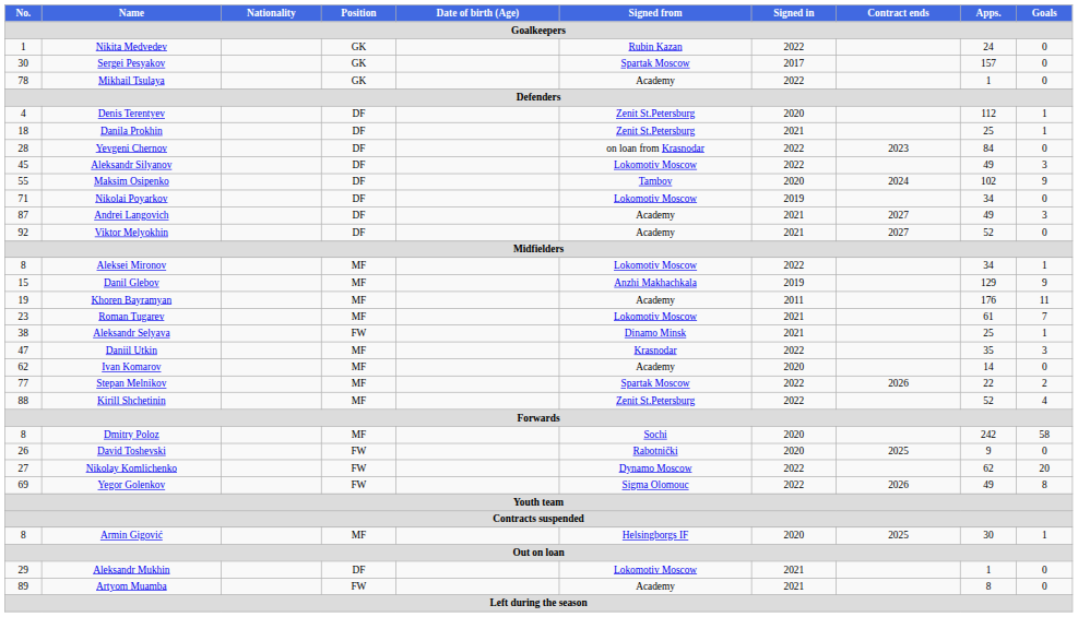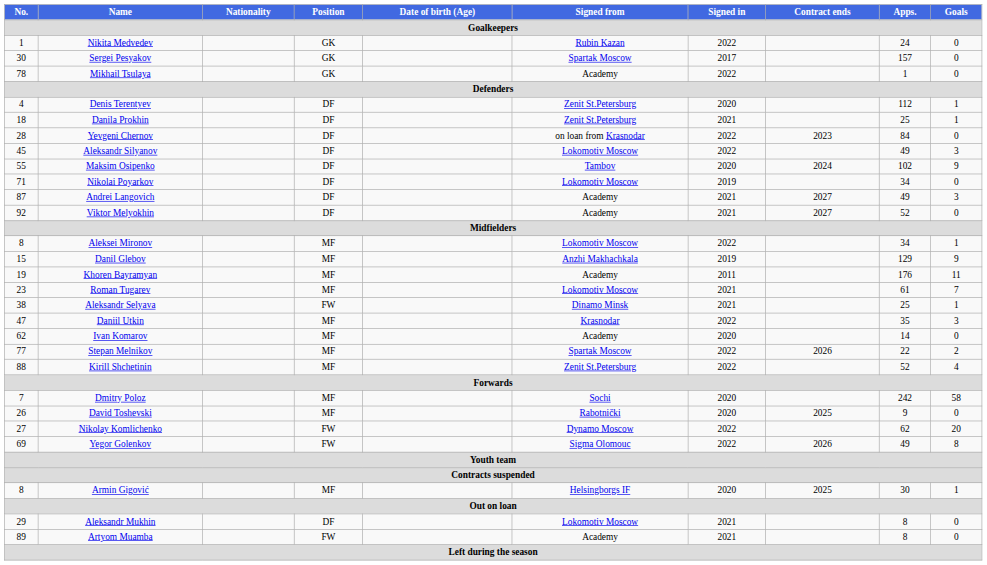 <table class="wikitable"  style="text-align:center; font-size:90%; width:95%;">
 <tr>
 <th style="background:#4169E1; color:white; text-align:center;">No.</th>
 <th style="background:#4169E1; color:white; text-align:center;">Name</th>
 <th style="background:#4169E1; color:white; text-align:center;">Nationality</th>
 <th style="background:#4169E1; color:white; text-align:center;">Position</th>
 <th style="background:#4169E1; color:white; text-align:center;">Date of birth (Age)</th>
 <th style="background:#4169E1; color:white; text-align:center;">Signed from</th>
 <th style="background:#4169E1; color:white; text-align:center;">Signed in</th>
 <th style="background:#4169E1; color:white; text-align:center;">Contract ends</th>
 <th style="background:#4169E1; color:white; text-align:center;">Apps.</th>
 <th style="background:#4169E1; color:white; text-align:center;">Goals</th>
 </tr>
 <tr>
 <th colspan="11"  style="background:#dcdcdc; text-align:center;">Goalkeepers</th>
 </tr>
 <tr>
 <td>1</td>
 <td><a href='#'>Nikita Medvedev</a></td>
 <td></td>
 <td>GK</td>
 <td></td>
 <td><a href='#'>Rubin Kazan</a></td>
 <td>2022</td>
 <td></td>
 <td>24</td>
 <td>0</td>
 </tr>
 <tr>
 <td>30</td>
 <td><a href='#'>Sergei Pesyakov</a></td>
 <td></td>
 <td>GK</td>
 <td></td>
 <td><a href='#'>Spartak Moscow</a></td>
 <td>2017</td>
 <td></td>
 <td>157</td>
 <td>0</td>
 </tr>
 <tr>
 <td>78</td>
 <td><a href='#'>Mikhail Tsulaya</a></td>
 <td></td>
 <td>GK</td>
 <td></td>
 <td>Academy</td>
 <td>2022</td>
 <td></td>
 <td>1</td>
 <td>0</td>
 </tr>
 <tr>
 <th colspan="11"  style="background:#dcdcdc; text-align:center;">Defenders</th>
 </tr>
 <tr>
 <td>4</td>
 <td><a href='#'>Denis Terentyev</a></td>
 <td></td>
 <td>DF</td>
 <td></td>
 <td><a href='#'>Zenit St.Petersburg</a></td>
 <td>2020</td>
 <td></td>
 <td>112</td>
 <td>1</td>
 </tr>
 <tr>
 <td>18</td>
 <td><a href='#'>Danila Prokhin</a></td>
 <td></td>
 <td>DF</td>
 <td></td>
 <td><a href='#'>Zenit St.Petersburg</a></td>
 <td>2021</td>
 <td></td>
 <td>25</td>
 <td>1</td>
 </tr>
 <tr>
 <td>28</td>
 <td><a href='#'>Yevgeni Chernov</a></td>
 <td></td>
 <td>DF</td>
 <td></td>
 <td>on loan from <a href='#'>Krasnodar</a></td>
 <td>2022</td>
 <td>2023</td>
 <td>84</td>
 <td>0</td>
 </tr>
 <tr>
 <td>45</td>
 <td><a href='#'>Aleksandr Silyanov</a></td>
 <td></td>
 <td>DF</td>
 <td></td>
 <td><a href='#'>Lokomotiv Moscow</a></td>
 <td>2022</td>
 <td></td>
 <td>49</td>
 <td>3</td>
 </tr>
 <tr>
 <td>55</td>
 <td><a href='#'>Maksim Osipenko</a></td>
 <td></td>
 <td>DF</td>
 <td></td>
 <td><a href='#'>Tambov</a></td>
 <td>2020</td>
 <td>2024</td>
 <td>102</td>
 <td>9</td>
 </tr>
 <tr>
 <td>71</td>
 <td><a href='#'>Nikolai Poyarkov</a></td>
 <td></td>
 <td>DF</td>
 <td></td>
 <td><a href='#'>Lokomotiv Moscow</a></td>
 <td>2019</td>
 <td></td>
 <td>34</td>
 <td>0</td>
 </tr>
 <tr>
 <td>87</td>
 <td><a href='#'>Andrei Langovich</a></td>
 <td></td>
 <td>DF</td>
 <td></td>
 <td>Academy</td>
 <td>2021</td>
 <td>2027</td>
 <td>49</td>
 <td>3</td>
 </tr>
 <tr>
 <td>92</td>
 <td><a href='#'>Viktor Melyokhin</a></td>
 <td></td>
 <td>DF</td>
 <td></td>
 <td>Academy</td>
 <td>2021</td>
 <td>2027</td>
 <td>52</td>
 <td>0</td>
 </tr>
 <tr>
 <th colspan="11"  style="background:#dcdcdc; text-align:center;">Midfielders</th>
 </tr>
 <tr>
 <td>8</td>
 <td><a href='#'>Aleksei Mironov</a></td>
 <td></td>
 <td>MF</td>
 <td></td>
 <td><a href='#'>Lokomotiv Moscow</a></td>
 <td>2022</td>
 <td></td>
 <td>34</td>
 <td>1</td>
 </tr>
 <tr>
 <td>15</td>
 <td><a href='#'>Danil Glebov</a></td>
 <td></td>
 <td>MF</td>
 <td></td>
 <td><a href='#'>Anzhi Makhachkala</a></td>
 <td>2019</td>
 <td></td>
 <td>129</td>
 <td>9</td>
 </tr>
 <tr>
 <td>19</td>
 <td><a href='#'>Khoren Bayramyan</a></td>
 <td></td>
 <td>MF</td>
 <td></td>
 <td>Academy</td>
 <td>2011</td>
 <td></td>
 <td>176</td>
 <td>11</td>
 </tr>
 <tr>
 <td>23</td>
 <td><a href='#'>Roman Tugarev</a></td>
 <td></td>
 <td>MF</td>
 <td></td>
 <td><a href='#'>Lokomotiv Moscow</a></td>
 <td>2021</td>
 <td></td>
 <td>61</td>
 <td>7</td>
 </tr>
 <tr>
 <td>38</td>
 <td><a href='#'>Aleksandr Selyava</a></td>
 <td></td>
 <td>FW</td>
 <td></td>
 <td><a href='#'>Dinamo Minsk</a></td>
 <td>2021</td>
 <td></td>
 <td>25</td>
 <td>1</td>
 </tr>
 <tr>
 <td>47</td>
 <td><a href='#'>Daniil Utkin</a></td>
 <td></td>
 <td>MF</td>
 <td></td>
 <td><a href='#'>Krasnodar</a></td>
 <td>2022</td>
 <td></td>
 <td>35</td>
 <td>3</td>
 </tr>
 <tr>
 <td>62</td>
 <td><a href='#'>Ivan Komarov</a></td>
 <td></td>
 <td>MF</td>
 <td></td>
 <td>Academy</td>
 <td>2020</td>
 <td></td>
 <td>14</td>
 <td>0</td>
 </tr>
 <tr>
 <td>77</td>
 <td><a href='#'>Stepan Melnikov</a></td>
 <td></td>
 <td>MF</td>
 <td></td>
 <td><a href='#'>Spartak Moscow</a></td>
 <td>2022</td>
 <td>2026</td>
 <td>22</td>
 <td>2</td>
 </tr>
 <tr>
 <td>88</td>
 <td><a href='#'>Kirill Shchetinin</a></td>
 <td></td>
 <td>MF</td>
 <td></td>
 <td><a href='#'>Zenit St.Petersburg</a></td>
 <td>2022</td>
 <td></td>
 <td>52</td>
 <td>4</td>
 </tr>
 <tr>
 <th colspan="11"  style="background:#dcdcdc; text-align:center;">Forwards</th>
 </tr>
 <tr>
-<td>8</td>
+<td>7</td>
 <td><a href='#'>Dmitry Poloz</a></td>
 <td></td>
 <td>MF</td>
 <td></td>
 <td><a href='#'>Sochi</a></td>
 <td>2020</td>
 <td></td>
 <td>242</td>
 <td>58</td>
 </tr>
 <tr>
 <td>26</td>
 <td><a href='#'>David Toshevski</a></td>
 <td></td>
-<td>FW</td>
+<td>MF</td>
 <td></td>
 <td><a href='#'>Rabotnički</a></td>
 <td>2020</td>
 <td>2025</td>
 <td>9</td>
 <td>0</td>
 </tr>
 <tr>
 <td>27</td>
 <td><a href='#'>Nikolay Komlichenko</a></td>
 <td></td>
 <td>FW</td>
 <td></td>
 <td><a href='#'>Dynamo Moscow</a></td>
 <td>2022</td>
 <td></td>
 <td>62</td>
 <td>20</td>
 </tr>
 <tr>
 <td>69</td>
 <td><a href='#'>Yegor Golenkov</a></td>
 <td></td>
 <td>FW</td>
 <td></td>
 <td><a href='#'>Sigma Olomouc</a></td>
 <td>2022</td>
 <td>2026</td>
 <td>49</td>
 <td>8</td>
 </tr>
 <tr>
 <th colspan="11"  style="background:#dcdcdc; text-align:center;">Youth team</th>
 </tr>
 <tr>
 <th colspan="11"  style="background:#dcdcdc; text-align:center;">Contracts suspended</th>
 </tr>
 <tr>
 <td>8</td>
 <td><a href='#'>Armin Gigović</a></td>
 <td></td>
 <td>MF</td>
 <td></td>
 <td><a href='#'>Helsingborgs IF</a></td>
 <td>2020</td>
 <td>2025</td>
 <td>30</td>
 <td>1</td>
 </tr>
 <tr>
 <th colspan="11"  style="background:#dcdcdc; text-align:center;">Out on loan</th>
 </tr>
 <tr>
 <td>29</td>
 <td><a href='#'>Aleksandr Mukhin</a></td>
 <td></td>
 <td>DF</td>
 <td></td>
 <td><a href='#'>Lokomotiv Moscow</a></td>
 <td>2021</td>
 <td></td>
-<td>1</td>
+<td>8</td>
 <td>0</td>
 </tr>
 <tr>
 <td>89</td>
 <td><a href='#'>Artyom Muamba</a></td>
 <td></td>
 <td>FW</td>
 <td></td>
 <td>Academy</td>
 <td>2021</td>
 <td></td>
 <td>8</td>
 <td>0</td>
 </tr>
 <tr>
 <th colspan="11"  style="background:#dcdcdc; text-align:center;">Left during the season</th>
 </tr>
 </table>
